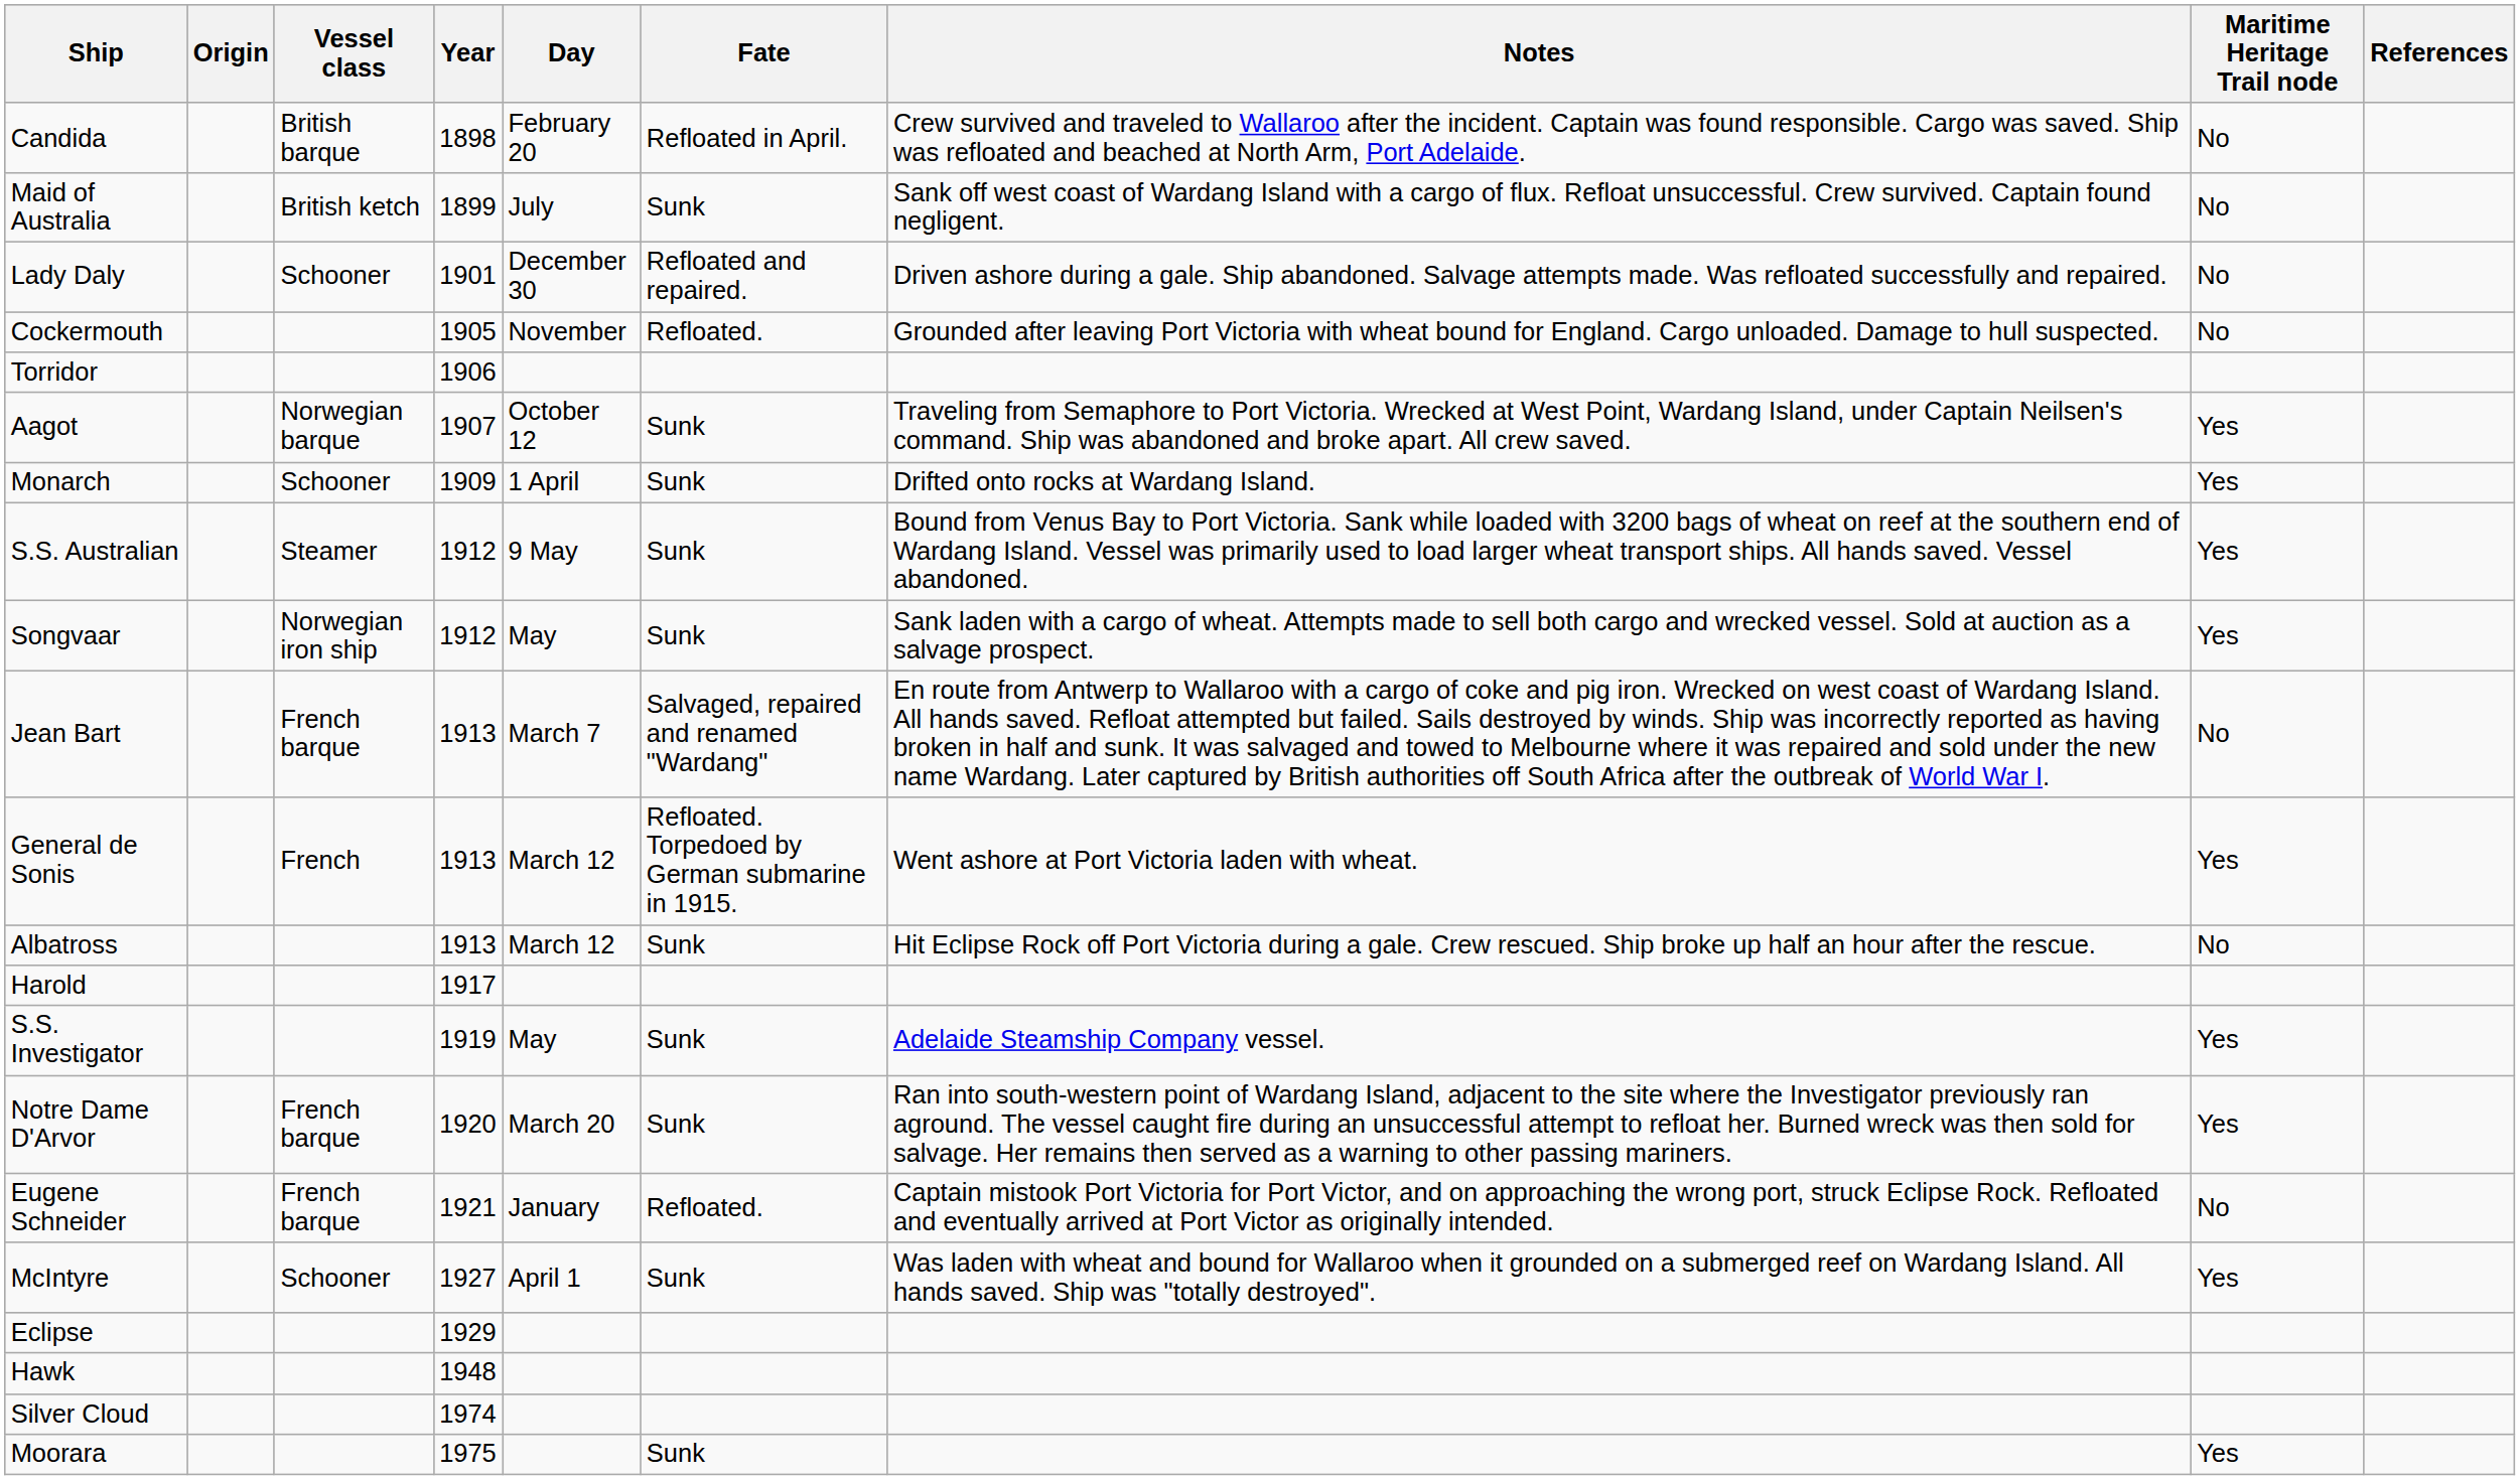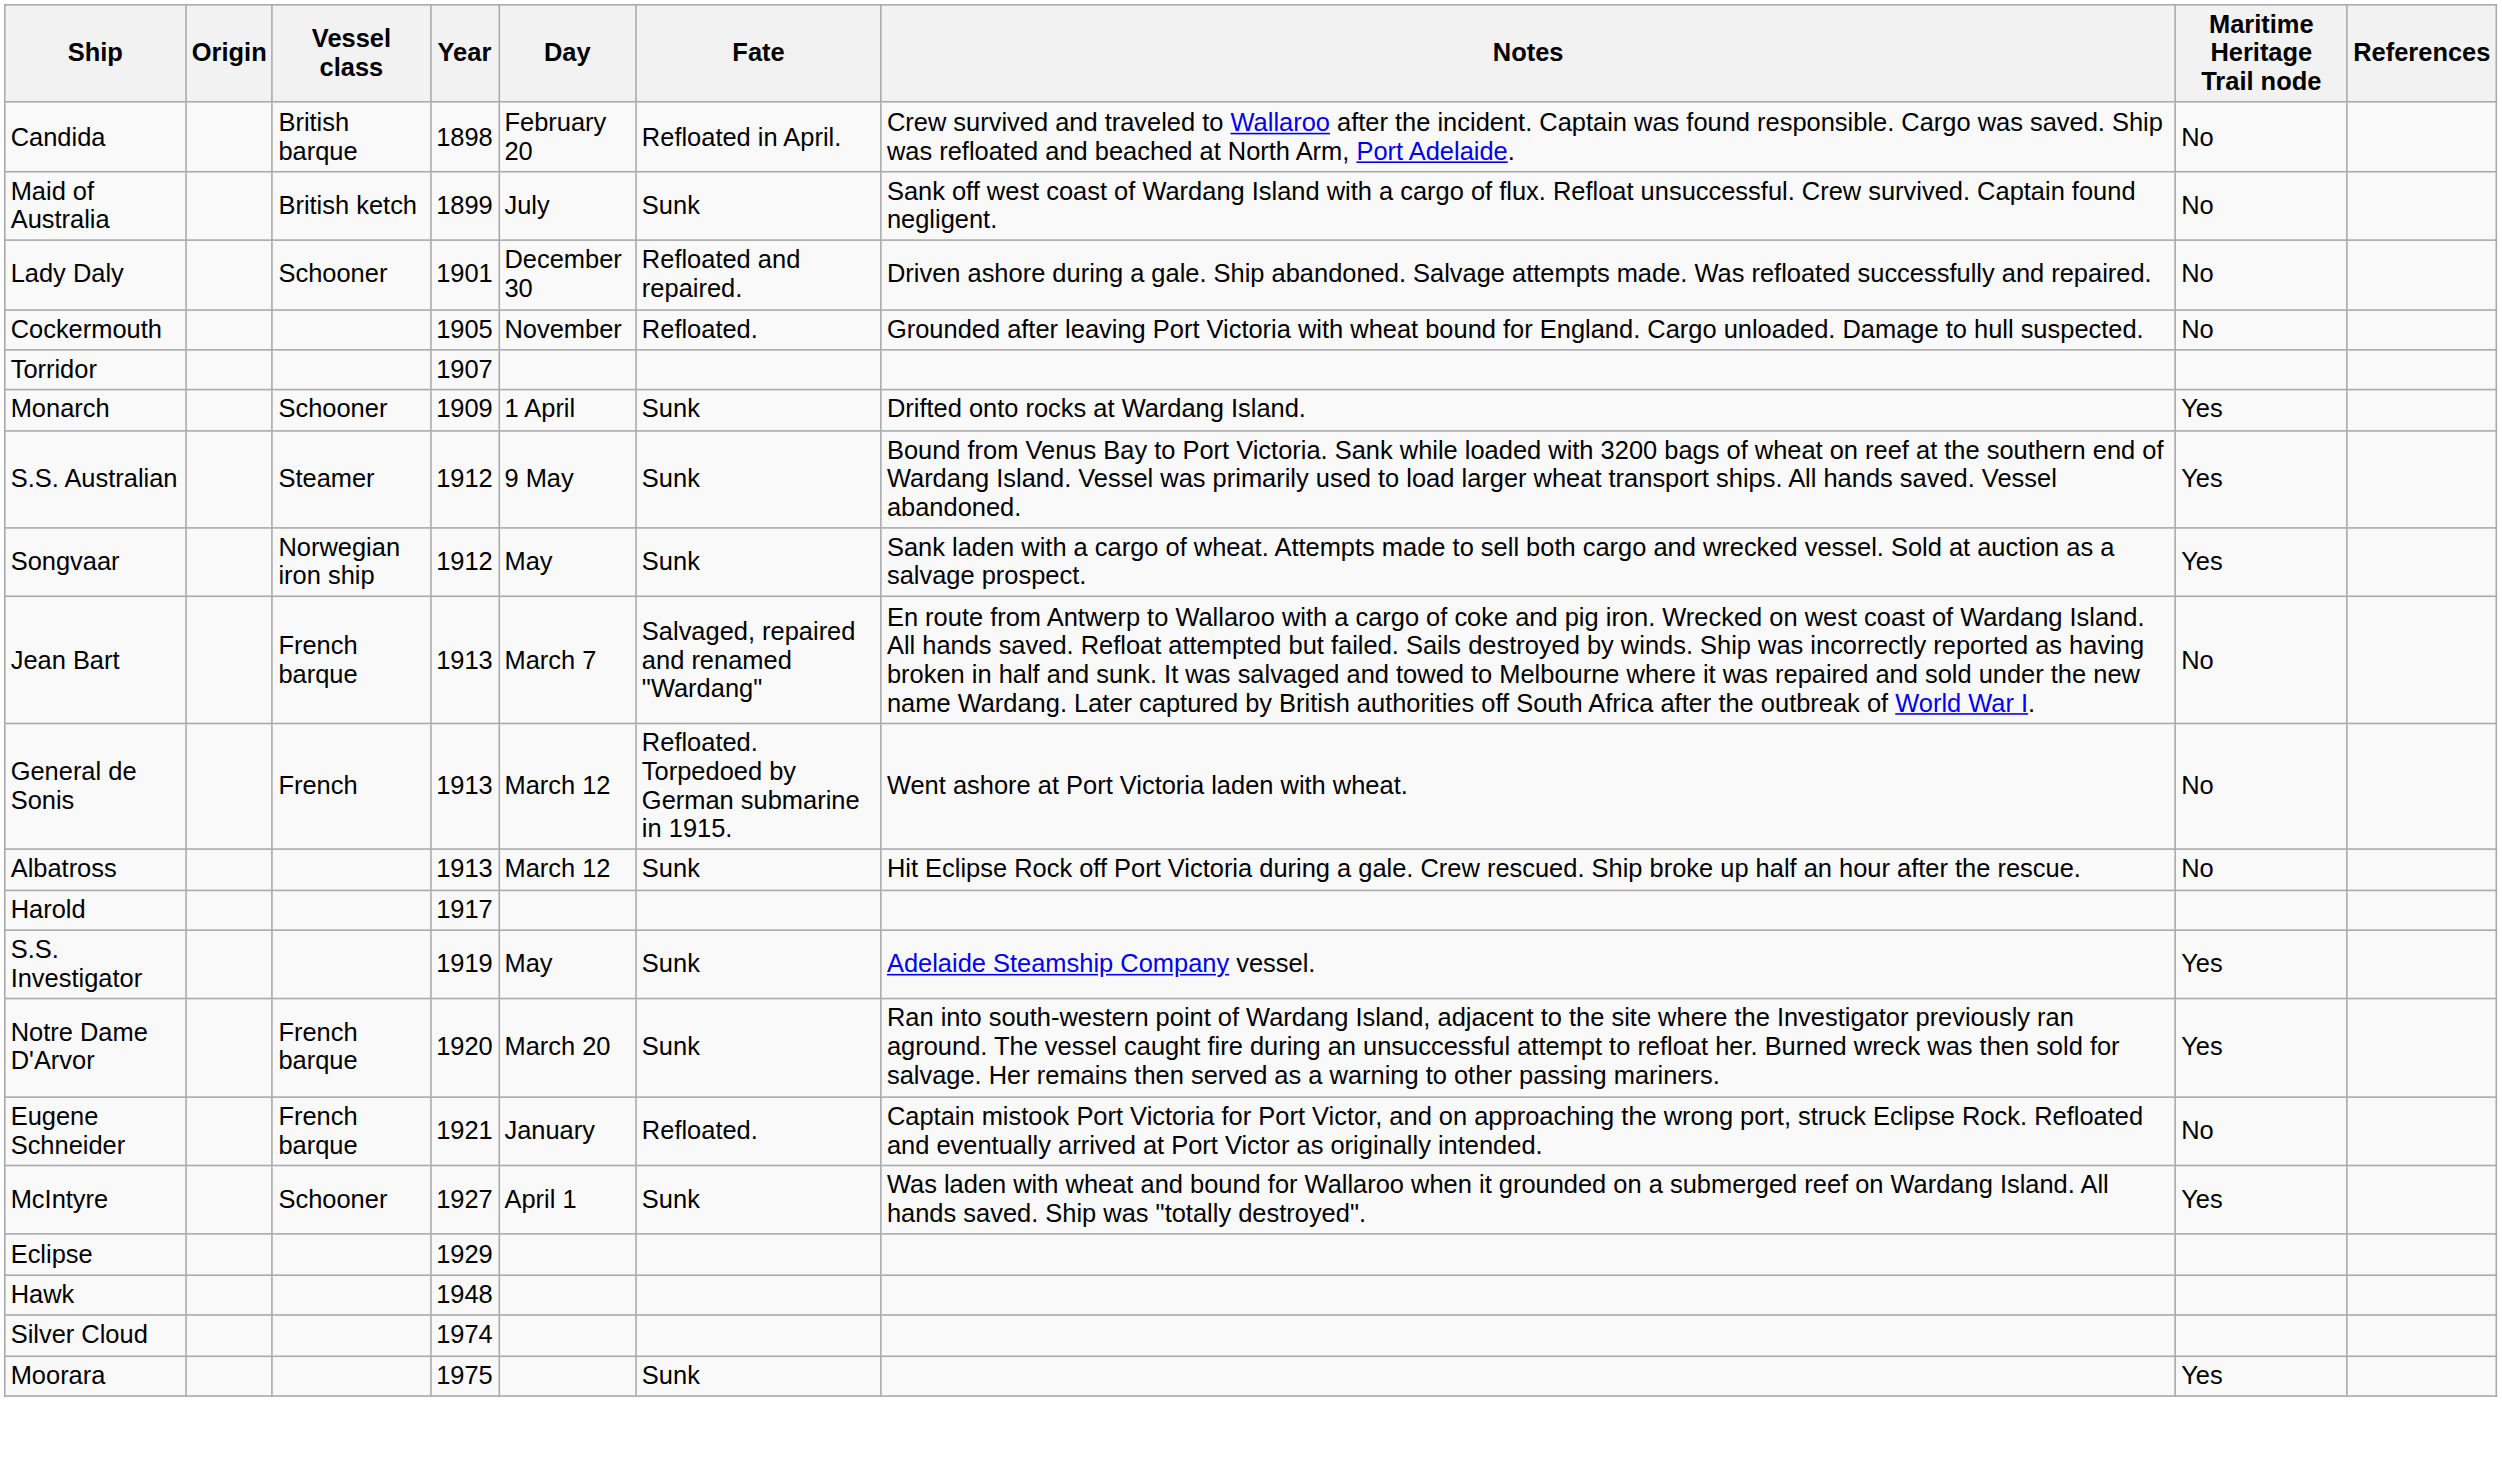 <table class="wikitable">
 <tr>
 <th>Ship</th>
 <th>Origin</th>
 <th>Vessel class</th>
 <th>Year</th>
 <th>Day</th>
 <th>Fate</th>
 <th>Notes</th>
 <th>Maritime Heritage Trail node</th>
 <th>References</th>
 </tr>
 <tr>
 <td>Candida</td>
 <td></td>
 <td>British barque</td>
 <td>1898</td>
 <td>February 20</td>
 <td>Refloated in April.</td>
 <td>Crew survived and traveled to <a href='#'>Wallaroo</a> after the incident. Captain was found responsible. Cargo was saved. Ship was refloated and beached at North Arm, <a href='#'>Port Adelaide</a>.</td>
 <td>No</td>
 <td></td>
 </tr>
 <tr>
 <td>Maid of Australia</td>
 <td></td>
 <td>British ketch</td>
 <td>1899</td>
 <td>July</td>
 <td>Sunk</td>
 <td>Sank off west coast of Wardang Island with a cargo of flux. Refloat unsuccessful. Crew survived. Captain found negligent.</td>
 <td>No</td>
 <td></td>
 </tr>
 <tr>
 <td>Lady Daly</td>
 <td></td>
 <td>Schooner</td>
 <td>1901</td>
 <td>December 30</td>
 <td>Refloated and repaired.</td>
 <td>Driven ashore during a gale. Ship abandoned. Salvage attempts made. Was refloated successfully and repaired.</td>
 <td>No</td>
 <td></td>
 </tr>
 <tr>
 <td>Cockermouth</td>
 <td></td>
 <td></td>
 <td>1905</td>
 <td>November</td>
 <td>Refloated.</td>
 <td>Grounded after leaving Port Victoria with wheat bound for England. Cargo unloaded. Damage to hull suspected.</td>
 <td>No</td>
 <td></td>
 </tr>
 <tr>
 <td>Torridor</td>
 <td></td>
 <td></td>
-<td>1906</td>
+<td>1907</td>
 <td></td>
 <td></td>
 <td></td>
 <td></td>
-<td></td>
-</tr>
-<tr>
-<td>Aagot</td>
-<td></td>
-<td>Norwegian barque</td>
-<td>1907</td>
-<td>October 12</td>
-<td>Sunk</td>
-<td>Traveling from Semaphore to Port Victoria. Wrecked at West Point, Wardang Island, under Captain Neilsen's command. Ship was abandoned and broke apart. All crew saved.</td>
-<td>Yes</td>
 <td></td>
 </tr>
 <tr>
 <td>Monarch</td>
 <td></td>
 <td>Schooner</td>
 <td>1909</td>
 <td>1 April</td>
 <td>Sunk</td>
 <td>Drifted onto rocks at Wardang Island.</td>
 <td>Yes</td>
 <td></td>
 </tr>
 <tr>
 <td>S.S. Australian</td>
 <td></td>
 <td>Steamer</td>
 <td>1912</td>
 <td>9 May</td>
 <td>Sunk</td>
 <td>Bound from Venus Bay to Port Victoria. Sank while loaded with 3200 bags of wheat on reef at the southern end of Wardang Island. Vessel was primarily used to load larger wheat transport ships. All hands saved. Vessel abandoned.</td>
 <td>Yes</td>
 <td></td>
 </tr>
 <tr>
 <td>Songvaar</td>
 <td></td>
 <td>Norwegian iron ship</td>
 <td>1912</td>
 <td>May</td>
 <td>Sunk</td>
 <td>Sank laden with a cargo of wheat. Attempts made to sell both cargo and wrecked vessel. Sold at auction as a salvage prospect.</td>
 <td>Yes</td>
 <td></td>
 </tr>
 <tr>
 <td>Jean Bart</td>
 <td></td>
 <td>French barque</td>
 <td>1913</td>
 <td>March 7</td>
 <td>Salvaged, repaired and renamed "Wardang"</td>
 <td>En route from Antwerp to Wallaroo with a cargo of coke and pig iron. Wrecked on west coast of Wardang Island. All hands saved. Refloat attempted but failed. Sails destroyed by winds. Ship was incorrectly reported as having broken in half and sunk. It was salvaged and towed to Melbourne where it was repaired and sold under the new name Wardang. Later captured by British authorities off South Africa after the outbreak of <a href='#'>World War I</a>.</td>
 <td>No</td>
 <td></td>
 </tr>
 <tr>
 <td>General de Sonis</td>
 <td></td>
 <td>French</td>
 <td>1913</td>
 <td>March 12</td>
 <td>Refloated. Torpedoed by German submarine in 1915.</td>
 <td>Went ashore at Port Victoria laden with wheat.</td>
-<td>Yes</td>
+<td>No</td>
 <td></td>
 </tr>
 <tr>
 <td>Albatross</td>
 <td></td>
 <td></td>
 <td>1913</td>
 <td>March 12</td>
 <td>Sunk</td>
 <td>Hit Eclipse Rock off Port Victoria during a gale. Crew rescued. Ship broke up half an hour after the rescue.</td>
 <td>No</td>
 <td></td>
 </tr>
 <tr>
 <td>Harold</td>
 <td></td>
 <td></td>
 <td>1917</td>
 <td></td>
 <td></td>
 <td></td>
 <td></td>
 <td></td>
 </tr>
 <tr>
 <td>S.S. Investigator</td>
 <td></td>
 <td></td>
 <td>1919</td>
 <td>May</td>
 <td>Sunk</td>
 <td><a href='#'>Adelaide Steamship Company</a> vessel.</td>
 <td>Yes</td>
 <td></td>
 </tr>
 <tr>
 <td>Notre Dame D'Arvor</td>
 <td></td>
 <td>French barque</td>
 <td>1920</td>
 <td>March 20</td>
 <td>Sunk</td>
 <td>Ran into south-western point of Wardang Island, adjacent to the site where the Investigator previously ran aground. The vessel caught fire during an unsuccessful attempt to refloat her. Burned wreck was then sold for salvage. Her remains then served as a warning to other passing mariners.</td>
 <td>Yes</td>
 <td></td>
 </tr>
 <tr>
 <td>Eugene  Schneider</td>
 <td></td>
 <td>French barque</td>
 <td>1921</td>
 <td>January</td>
 <td>Refloated.</td>
 <td>Captain mistook Port Victoria for Port Victor, and on approaching the wrong port, struck Eclipse Rock. Refloated and eventually arrived at Port Victor as originally intended.</td>
 <td>No</td>
 <td></td>
 </tr>
 <tr>
 <td>McIntyre</td>
 <td></td>
 <td>Schooner</td>
 <td>1927</td>
 <td>April 1</td>
 <td>Sunk</td>
 <td>Was laden with wheat and bound for Wallaroo when it grounded on a submerged reef on Wardang Island. All hands saved. Ship was "totally destroyed".</td>
 <td>Yes</td>
 <td></td>
 </tr>
 <tr>
 <td>Eclipse</td>
 <td></td>
 <td></td>
 <td>1929</td>
 <td></td>
 <td></td>
 <td></td>
 <td></td>
 <td></td>
 </tr>
 <tr>
 <td>Hawk</td>
 <td></td>
 <td></td>
 <td>1948</td>
 <td></td>
 <td></td>
 <td></td>
 <td></td>
 <td></td>
 </tr>
 <tr>
 <td>Silver Cloud</td>
 <td></td>
 <td></td>
 <td>1974</td>
 <td></td>
 <td></td>
 <td></td>
 <td></td>
 <td></td>
 </tr>
 <tr>
 <td>Moorara</td>
 <td></td>
 <td></td>
 <td>1975</td>
 <td></td>
 <td>Sunk</td>
 <td></td>
 <td>Yes</td>
 <td></td>
 </tr>
 </table>
